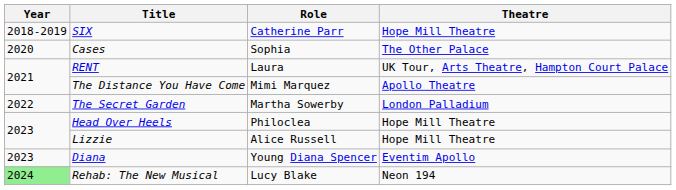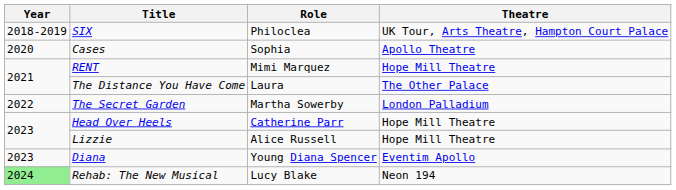 <table class="wikitable">
 <tr>
 <th>Year</th>
 <th>Title</th>
 <th>Role</th>
 <th>Theatre</th>
 </tr>
 <tr>
 <td>2018-2019</td>
 <td><em><a href='#'>SIX</a></em></td>
-<td><a href='#'>Catherine Parr</a></td>
-<td><a href='#'>Hope Mill Theatre</a></td>
+<td>Philoclea</td>
+<td>UK Tour, <a href='#'>Arts Theatre</a>, <a href='#'>Hampton Court Palace</a></td>
 </tr>
 <tr>
 <td>2020</td>
 <td><em>Cases</em></td>
 <td>Sophia</td>
-<td><a href='#'>The Other Palace</a></td>
+<td><a href='#'>Apollo Theatre</a></td>
 </tr>
 <tr>
 <td rowspan="2">2021</td>
 <td><a href='#'><em>RENT</em></a></td>
-<td>Laura</td>
-<td>UK Tour, <a href='#'>Arts Theatre</a>, <a href='#'>Hampton Court Palace</a></td>
+<td>Mimi Marquez</td>
+<td><a href='#'>Hope Mill Theatre</a></td>
 </tr>
 <tr>
 <td><em>The Distance You Have Come</em></td>
-<td>Mimi Marquez</td>
-<td><a href='#'>Apollo Theatre</a></td>
+<td>Laura</td>
+<td><a href='#'>The Other Palace</a></td>
 </tr>
 <tr>
 <td>2022</td>
 <td><a href='#'><em>The Secret Garden</em></a></td>
 <td>Martha Sowerby</td>
 <td><a href='#'>London Palladium</a></td>
 </tr>
 <tr>
 <td rowspan="2">2023</td>
 <td><a href='#'><em>Head Over Heels</em></a></td>
-<td>Philoclea</td>
+<td><a href='#'>Catherine Parr</a></td>
 <td>Hope Mill Theatre</td>
 </tr>
 <tr>
 <td><em>Lizzie</em></td>
 <td>Alice Russell</td>
 <td>Hope Mill Theatre</td>
 </tr>
 <tr>
 <td>2023</td>
 <td><em><a href='#'>Diana</a></em></td>
 <td>Young <a href='#'>Diana Spencer</a></td>
 <td><a href='#'>Eventim Apollo</a></td>
 </tr>
 <tr>
 <td style="background: lightgreen;">2024</td>
 <td><em>Rehab: The New Musical</em></td>
 <td>Lucy Blake</td>
 <td>Neon 194</td>
 </tr>
 </table>
